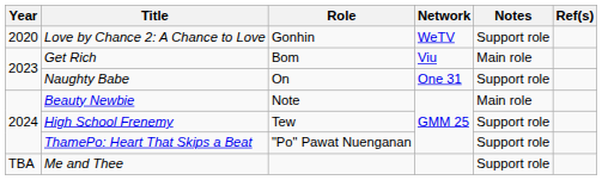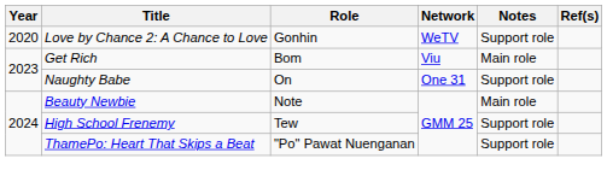 <table class="wikitable sortable">
 <tr>
 <th scope="col">Year</th>
 <th scope="col">Title</th>
 <th scope="col">Role</th>
 <th scope="col">Network</th>
 <th scope="col" class="unsortable">Notes</th>
 <th scope="col" class="unsortable">Ref(s)</th>
 </tr>
 <tr>
 <td>2020</td>
 <td><em>Love by Chance 2: A Chance to Love</em></td>
 <td>Gonhin</td>
 <td><a href='#'>WeTV</a></td>
 <td>Support role</td>
 <td></td>
 </tr>
 <tr>
 <td rowspan="2">2023</td>
 <td><em>Get Rich</em></td>
 <td>Bom</td>
 <td><a href='#'>Viu</a></td>
 <td>Main role</td>
 <td></td>
 </tr>
 <tr>
 <td><em>Naughty Babe</em></td>
 <td>On</td>
 <td><a href='#'>One 31</a></td>
 <td>Support role</td>
 <td></td>
 </tr>
 <tr>
 <td rowspan="3">2024</td>
 <td><em><a href='#'>Beauty Newbie</a></em></td>
 <td>Note</td>
 <td rowspan="3"><a href='#'>GMM 25</a></td>
 <td>Main role</td>
 <td></td>
 </tr>
 <tr>
 <td><em><a href='#'>High School Frenemy</a></em></td>
 <td>Tew</td>
 <td>Support role</td>
 <td></td>
 </tr>
 <tr>
 <td><em><a href='#'>ThamePo: Heart That Skips a Beat</a></em></td>
 <td>"Po" Pawat Nuenganan</td>
 <td>Support role</td>
 <td></td>
 </tr>
-<tr>
-<td>TBA</td>
-<td><em>Me and Thee</em></td>
-<td></td>
-<td></td>
-<td>Support role</td>
-<td></td>
-</tr>
 </table>
